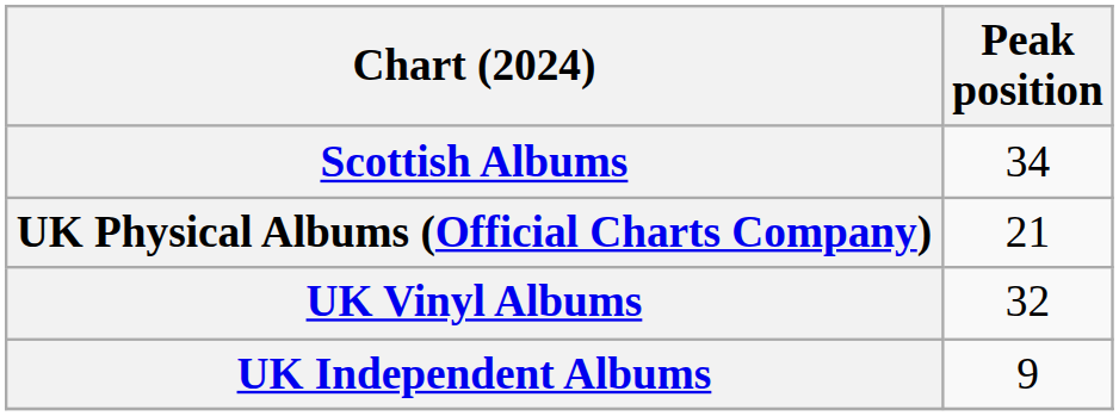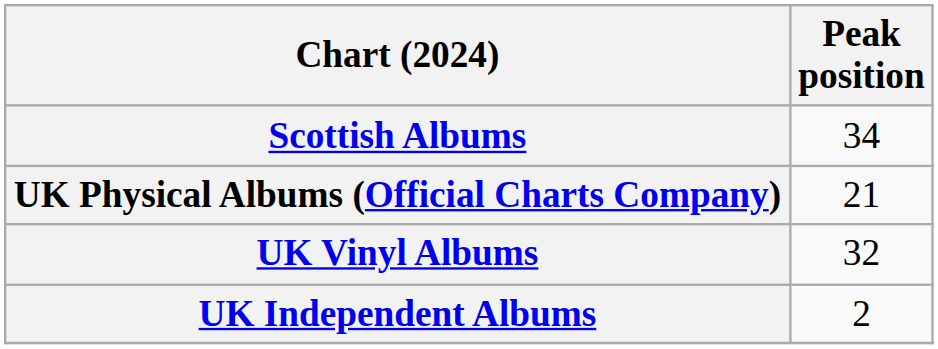 <table class="wikitable sortable plainrowheaders" style="text-align:center">
 <tr>
 <th scope="col">Chart (2024)</th>
 <th scope="col">Peak<br>position</th>
 </tr>
 <tr>
 <th scope="row"><a href='#'>Scottish Albums</a></th>
 <td>34</td>
 </tr>
 <tr>
 <th scope="row">UK Physical Albums (<a href='#'>Official Charts Company</a>)</th>
 <td>21</td>
 </tr>
 <tr>
 <th scope="row"><a href='#'>UK Vinyl Albums</a></th>
 <td>32</td>
 </tr>
 <tr>
 <th scope="row"><a href='#'>UK Independent Albums</a></th>
-<td>9</td>
+<td>2</td>
 </tr>
 <tr>
 </tr>
 </table>
